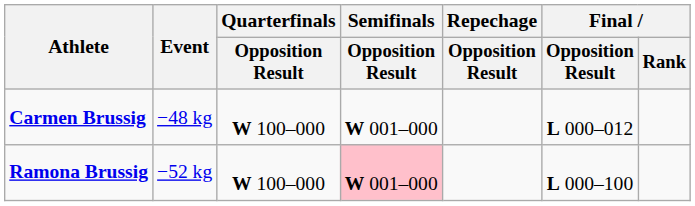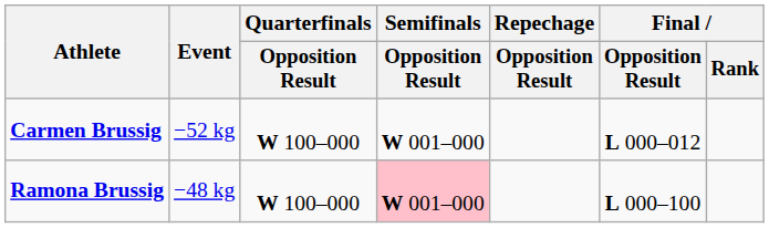 <table class="wikitable" style="font-size:90%">
 <tr>
 <th rowspan="2">Athlete</th>
 <th rowspan="2">Event</th>
 <th>Quarterfinals</th>
 <th>Semifinals</th>
 <th>Repechage</th>
 <th colspan=2>Final / </th>
 </tr>
 <tr style="font-size:95%">
 <th>Opposition<br>Result</th>
 <th>Opposition<br>Result</th>
 <th>Opposition<br>Result</th>
 <th>Opposition<br>Result</th>
 <th>Rank</th>
 </tr>
 <tr align=center>
 <td align=left><strong><a href='#'>Carmen Brussig</a></strong></td>
-<td align=left><a href='#'>−48 kg</a></td>
+<td align=left><a href='#'>−52 kg</a></td>
 <td><br><strong>W</strong> 100–000</td>
 <td><br><strong>W</strong> 001–000</td>
 <td></td>
 <td><br><strong>L</strong> 000–012</td>
 <td></td>
 </tr>
 <tr align=center>
 <td align=left><strong><a href='#'>Ramona Brussig</a></strong></td>
-<td align=left><a href='#'>−52 kg</a></td>
+<td align=left><a href='#'>−48 kg</a></td>
 <td><br><strong>W</strong> 100–000</td>
 <td style="background: pink;"><br><strong>W</strong> 001–000</td>
 <td></td>
 <td><br><strong>L</strong> 000–100</td>
 <td></td>
 </tr>
 </table>
